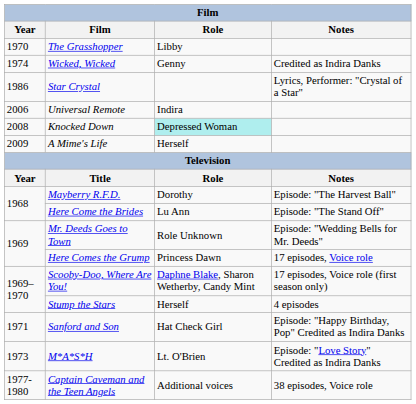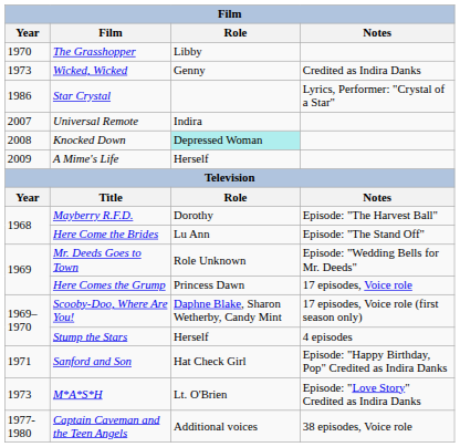 <table class="wikitable">
 <tr>
 <th colspan=4 style="background:lightsteelblue;">Film</th>
 </tr>
 <tr>
 <th>Year</th>
 <th>Film</th>
 <th>Role</th>
 <th>Notes</th>
 </tr>
 <tr>
 <td>1970</td>
 <td><em><a href='#'>The Grasshopper</a></em></td>
 <td>Libby</td>
 <td></td>
 </tr>
 <tr>
-<td>1974</td>
+<td>1973</td>
 <td><em><a href='#'>Wicked, Wicked</a></em></td>
 <td>Genny</td>
 <td>Credited as Indira Danks</td>
 </tr>
 <tr>
 <td>1986</td>
 <td><em><a href='#'>Star Crystal</a></em></td>
 <td></td>
 <td>Lyrics, Performer: "Crystal of a Star"</td>
 </tr>
 <tr>
-<td>2006</td>
+<td>2007</td>
 <td><em>Universal Remote</em></td>
 <td>Indira</td>
 <td></td>
 </tr>
 <tr>
 <td>2008</td>
 <td><em>Knocked Down</em></td>
 <td style="background: paleturquoise;">Depressed Woman</td>
 <td></td>
 </tr>
 <tr>
 <td>2009</td>
 <td><em>A Mime's Life</em></td>
 <td>Herself</td>
 <td></td>
 </tr>
 <tr>
 <th colspan=4 style="background:lightsteelblue;">Television</th>
 </tr>
 <tr>
 <th>Year</th>
 <th>Title</th>
 <th>Role</th>
 <th>Notes</th>
 </tr>
 <tr>
 <td rowspan=2>1968</td>
 <td><em><a href='#'>Mayberry R.F.D.</a></em></td>
 <td>Dorothy</td>
 <td>Episode: "The Harvest Ball"</td>
 </tr>
 <tr>
 <td><em><a href='#'>Here Come the Brides</a></em></td>
 <td>Lu Ann</td>
 <td>Episode: "The Stand Off"</td>
 </tr>
 <tr>
 <td rowspan=2>1969</td>
 <td><em><a href='#'>Mr. Deeds Goes to Town</a></em></td>
 <td>Role Unknown</td>
 <td>Episode: "Wedding Bells for Mr. Deeds"</td>
 </tr>
 <tr>
 <td><em><a href='#'>Here Comes the Grump</a></em></td>
 <td>Princess Dawn</td>
 <td>17 episodes, <a href='#'>Voice role</a></td>
 </tr>
 <tr>
 <td rowspan="2">1969–1970</td>
 <td><em><a href='#'>Scooby-Doo, Where Are You!</a></em></td>
 <td><a href='#'>Daphne Blake</a>, Sharon Wetherby, Candy Mint</td>
 <td>17 episodes, Voice role (first season only)</td>
 </tr>
 <tr>
 <td><em><a href='#'>Stump the Stars</a></em></td>
 <td>Herself</td>
 <td>4 episodes</td>
 </tr>
 <tr>
 <td>1971</td>
 <td><em><a href='#'>Sanford and Son</a></em></td>
 <td>Hat Check Girl</td>
 <td>Episode: "Happy Birthday, Pop" Credited as Indira Danks</td>
 </tr>
 <tr>
 <td>1973</td>
 <td><em><a href='#'>M*A*S*H</a></em></td>
 <td>Lt. O'Brien</td>
 <td>Episode: "<a href='#'>Love Story</a>" Credited as Indira Danks</td>
 </tr>
 <tr>
 <td>1977-1980</td>
 <td><em><a href='#'>Captain Caveman and the Teen Angels</a></em></td>
 <td>Additional voices</td>
 <td>38 episodes, Voice role</td>
 </tr>
 </table>
